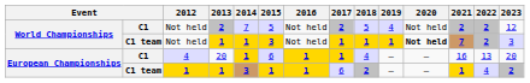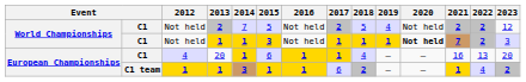 <table class="wikitable plainrowheaders" style=font-size:90%>
 <tr>
 <th scope="col" colspan=2>Event</th>
 <th scope="col">2012</th>
 <th scope="col">2013</th>
 <th scope="col">2014</th>
 <th scope="col">2015</th>
 <th scope="col">2016</th>
 <th scope="col">2017</th>
 <th scope="col">2018</th>
 <th scope="col">2019</th>
 <th scope="col">2020</th>
 <th scope="col">2021</th>
 <th scope="col">2022</th>
 <th scope="col">2023</th>
 </tr>
 <tr style="text-align:center;">
 <th scope="row" rowspan=2><a href='#'>World Championships</a></th>
 <th scope="row">C1</th>
 <td>Not held</td>
 <td style="background:silver;"><a href='#'><strong>2</strong></a></td>
 <td style="background:#ddf;"><a href='#'>7</a></td>
 <td style="background:#ddf;"><a href='#'>5</a></td>
 <td>Not held</td>
 <td style="background:silver;"><a href='#'><strong>2</strong></a></td>
 <td style="background:#ddf;"><a href='#'>5</a></td>
 <td style="background:#ddf;"><a href='#'>4</a></td>
 <td>Not held</td>
 <td style="background:silver;"><a href='#'><strong>2</strong></a></td>
 <td style="background:silver;"><a href='#'><strong>2</strong></a></td>
 <td><a href='#'>12</a></td>
 </tr>
 <tr style="text-align:center;">
-<th scope="row">C1 team</th>
+<th scope="row">C1</th>
 <td>Not held</td>
 <td style="background:gold;"><a href='#'><strong>1</strong></a></td>
 <td style="background:gold;"><a href='#'><strong>1</strong></a></td>
 <td style="background:gold;"><a href='#'><strong>3</strong></a></td>
 <td>Not held</td>
 <td style="background:gold;"><a href='#'><strong>1</strong></a></td>
 <td style="background:gold;"><a href='#'><strong>1</strong></a></td>
 <td style="background:gold;"><a href='#'><strong>1</strong></a></td>
 <td><strong>Not held</strong></td>
 <td style="background:#cc9966;"><a href='#'><strong>7</strong></a></td>
 <td style="background:silver;"><a href='#'><strong>2</strong></a></td>
 <td style="background:#ddf;"><a href='#'>3</a></td>
 </tr>
 <tr style="text-align:center;">
 <th scope="row" rowspan=2><a href='#'>European Championships</a></th>
 <th scope="row">C1</th>
 <td style="background:#ddf;"><a href='#'>4</a></td>
 <td><a href='#'>20</a></td>
 <td style="background:gold;"><a href='#'><strong>1</strong></a></td>
 <td style="background:#ddf;"><a href='#'>6</a></td>
 <td style="background:gold;"><a href='#'><strong>1</strong></a></td>
 <td style="background:gold;"><a href='#'><strong>1</strong></a></td>
 <td style="background:#ddf;"><a href='#'>4</a></td>
 <td>—</td>
 <td>—</td>
 <td><a href='#'>16</a></td>
 <td><a href='#'>13</a></td>
 <td><a href='#'>20</a></td>
 </tr>
 <tr style="text-align:center;">
 <th scope="row">C1 team</th>
 <td style="background:gold;"><a href='#'><strong>1</strong></a></td>
 <td style="background:gold;"><a href='#'><strong>1</strong></a></td>
 <td style="background:#cc9966;"><a href='#'><strong>3</strong></a></td>
 <td style="background:gold;"><a href='#'><strong>1</strong></a></td>
 <td style="background:gold;"><a href='#'><strong>1</strong></a></td>
 <td style="background:#ddf;"><a href='#'>6</a></td>
 <td style="background:silver;"><a href='#'><strong>2</strong></a></td>
 <td>—</td>
 <td>—</td>
 <td style="background:gold;"><a href='#'><strong>1</strong></a></td>
 <td style="background:#ddf;"><a href='#'>4</a></td>
 <td style="background:silver;"><a href='#'><strong>2</strong></a></td>
 </tr>
 </table>
